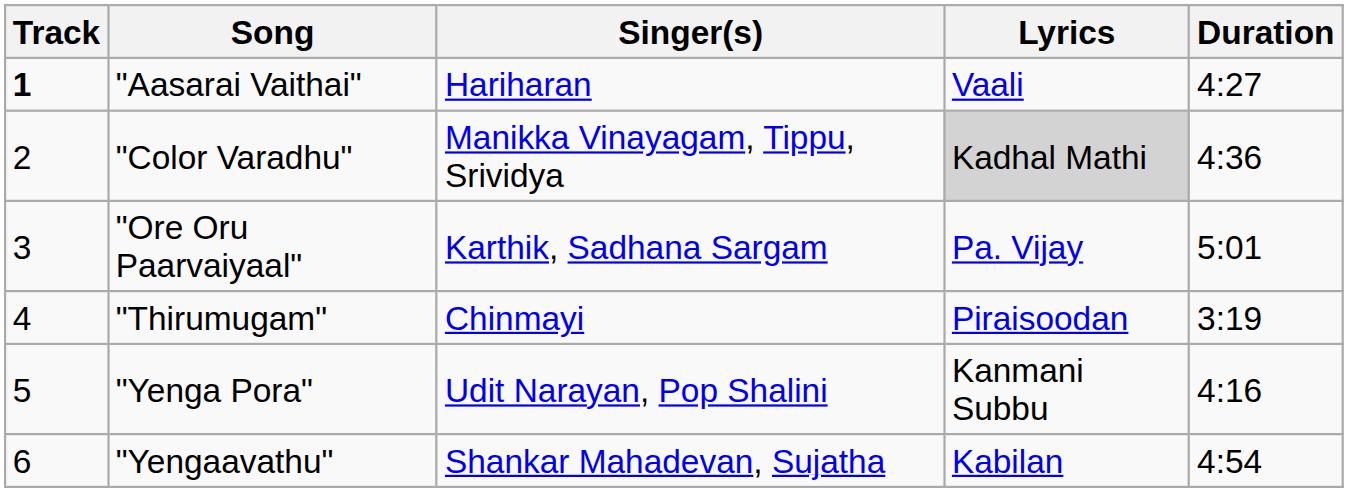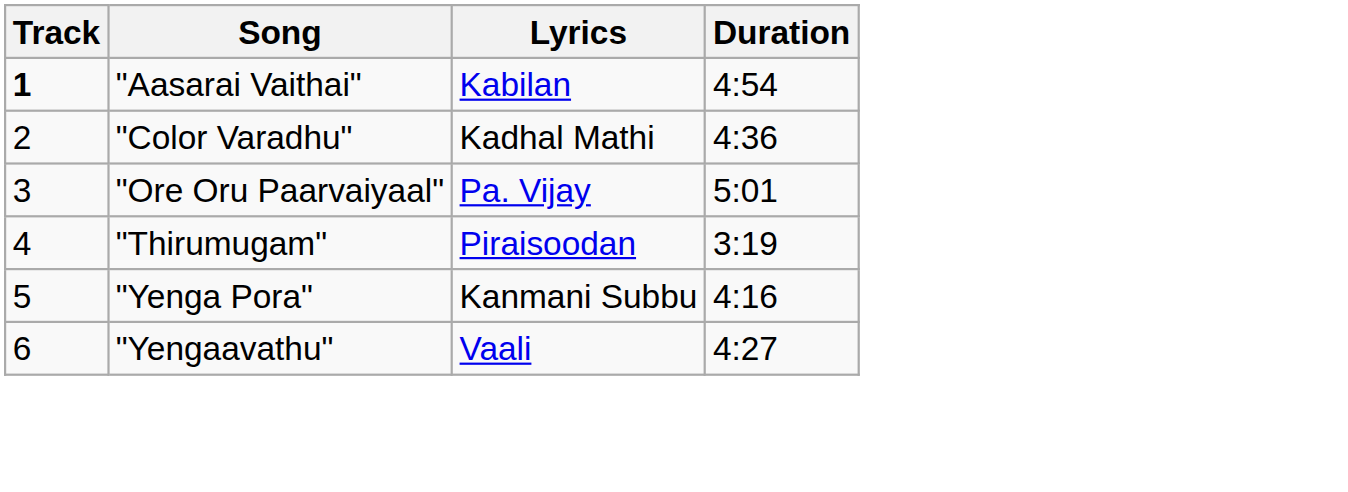 <table class="wikitable" style="font-size:95%;">
 <tr>
 <th>Track</th>
 <th>Song</th>
-<th>Singer(s)</th>
 <th>Lyrics</th>
 <th>Duration</th>
 </tr>
 <tr>
 <td><strong>1</strong></td>
 <td>"Aasarai Vaithai"</td>
-<td><a href='#'>Hariharan</a></td>
-<td><a href='#'>Vaali</a></td>
-<td>4:27</td>
+<td><a href='#'>Kabilan</a></td>
+<td>4:54</td>
 </tr>
 <tr>
 <td>2</td>
 <td>"Color Varadhu"</td>
-<td><a href='#'>Manikka Vinayagam</a>, <a href='#'>Tippu</a>, Srividya</td>
-<td style="background: lightgrey;">Kadhal Mathi</td>
+<td>Kadhal Mathi</td>
 <td>4:36</td>
 </tr>
 <tr>
 <td>3</td>
 <td>"Ore Oru Paarvaiyaal"</td>
-<td><a href='#'>Karthik</a>, <a href='#'>Sadhana Sargam</a></td>
 <td><a href='#'>Pa. Vijay</a></td>
 <td>5:01</td>
 </tr>
 <tr>
 <td>4</td>
 <td>"Thirumugam"</td>
-<td><a href='#'>Chinmayi</a></td>
 <td><a href='#'>Piraisoodan</a></td>
 <td>3:19</td>
 </tr>
 <tr>
 <td>5</td>
 <td>"Yenga Pora"</td>
-<td><a href='#'>Udit Narayan</a>, <a href='#'>Pop Shalini</a></td>
 <td>Kanmani Subbu</td>
 <td>4:16</td>
 </tr>
 <tr>
 <td>6</td>
 <td>"Yengaavathu"</td>
-<td><a href='#'>Shankar Mahadevan</a>, <a href='#'>Sujatha</a></td>
-<td><a href='#'>Kabilan</a></td>
-<td>4:54</td>
+<td><a href='#'>Vaali</a></td>
+<td>4:27</td>
 </tr>
 </table>
